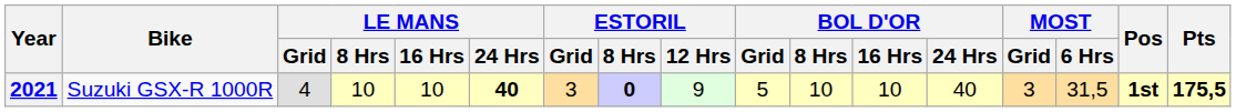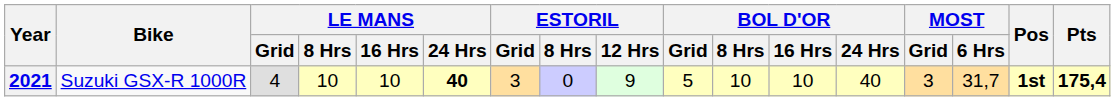 <table class="wikitable" style="text-align:center">
 <tr>
 <th rowspan=2>Year</th>
 <th rowspan=2>Bike</th>
 <th colspan=4><a href='#'>LE MANS</a></th>
 <th colspan=3><a href='#'>ESTORIL</a></th>
 <th colspan=4><a href='#'>BOL D'OR</a></th>
 <th colspan=2><a href='#'>MOST</a></th>
 <th rowspan=2 valign="middle">Pos</th>
 <th rowspan=2 valign="middle">Pts</th>
 </tr>
 <tr>
 <th>Grid</th>
 <th>8 Hrs</th>
 <th>16 Hrs</th>
 <th>24 Hrs</th>
 <th>Grid</th>
 <th>8 Hrs</th>
 <th>12 Hrs</th>
 <th>Grid</th>
 <th>8 Hrs</th>
 <th>16 Hrs</th>
 <th>24 Hrs</th>
 <th>Grid</th>
 <th>6 Hrs</th>
 </tr>
 <tr>
 <th><a href='#'>2021</a></th>
 <td><a href='#'>Suzuki GSX-R 1000R</a></td>
 <td style="background:#dfdfdf;">4</td>
 <td style="background:#FFFFBF;">10</td>
 <td style="background:#FFFFBF;">10</td>
 <td style="background:#FFFFBF;"><strong>40</strong></td>
 <td style="background:#ffdf9f;">3</td>
-<td style="background:#ccccff;"><strong>0</strong></td>
+<td style="background:#ccccff;">0</td>
 <td style="background:#dfffdf;">9</td>
 <td style="background:#FFFFBF;">5</td>
 <td style="background:#FFFFBF;">10</td>
 <td style="background:#FFFFBF;">10</td>
 <td style="background:#FFFFBF;">40</td>
 <td style="background:#ffdf9f;">3</td>
-<td style="background:#ffdf9f;">31,5</td>
+<td style="background:#ffdf9f;">31,7</td>
 <th style="background:#FFFFBF;">1st</th>
-<th style="background:#FFFFBF;">175,5</th>
+<th style="background:#FFFFBF;">175,4</th>
 </tr>
 </table>
